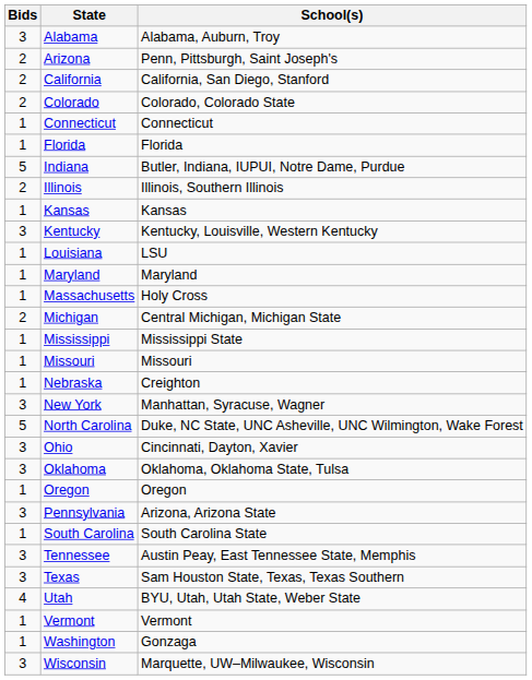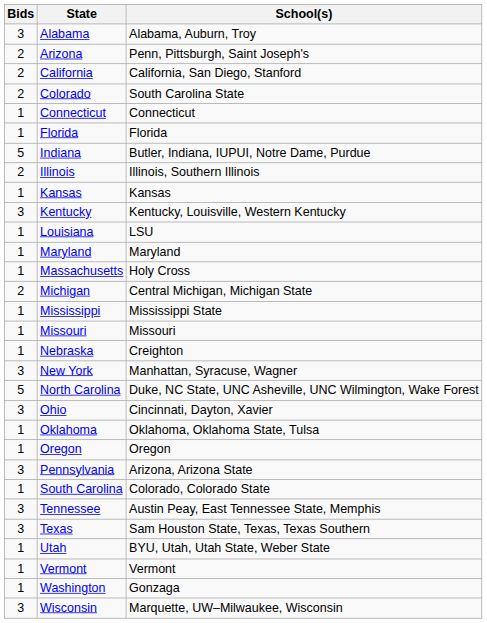 <table class="wikitable sortable">
 <tr>
 <th>Bids</th>
 <th>State</th>
 <th>School(s)</th>
 </tr>
 <tr>
 <td align="center">3</td>
 <td><a href='#'>Alabama</a></td>
 <td>Alabama, Auburn, Troy</td>
 </tr>
 <tr>
 <td align="center">2</td>
 <td><a href='#'>Arizona</a></td>
 <td>Penn, Pittsburgh, Saint Joseph's</td>
 </tr>
 <tr>
 <td align="center">2</td>
 <td><a href='#'>California</a></td>
 <td>California, San Diego, Stanford</td>
 </tr>
 <tr>
 <td align="center">2</td>
 <td><a href='#'>Colorado</a></td>
-<td>Colorado, Colorado State</td>
+<td>South Carolina State</td>
 </tr>
 <tr>
 <td align="center">1</td>
 <td><a href='#'>Connecticut</a></td>
 <td>Connecticut</td>
 </tr>
 <tr>
 <td align="center">1</td>
 <td><a href='#'>Florida</a></td>
 <td>Florida</td>
 </tr>
 <tr>
 <td align="center">5</td>
 <td><a href='#'>Indiana</a></td>
 <td>Butler, Indiana, IUPUI, Notre Dame, Purdue</td>
 </tr>
 <tr>
 <td align="center">2</td>
 <td><a href='#'>Illinois</a></td>
 <td>Illinois, Southern Illinois</td>
 </tr>
 <tr>
 <td align="center">1</td>
 <td><a href='#'>Kansas</a></td>
 <td>Kansas</td>
 </tr>
 <tr>
 <td align="center">3</td>
 <td><a href='#'>Kentucky</a></td>
 <td>Kentucky, Louisville, Western Kentucky</td>
 </tr>
 <tr>
 <td align="center">1</td>
 <td><a href='#'>Louisiana</a></td>
 <td>LSU</td>
 </tr>
 <tr>
 <td align="center">1</td>
 <td><a href='#'>Maryland</a></td>
 <td>Maryland</td>
 </tr>
 <tr>
 <td align="center">1</td>
 <td><a href='#'>Massachusetts</a></td>
 <td>Holy Cross</td>
 </tr>
 <tr>
 <td align="center">2</td>
 <td><a href='#'>Michigan</a></td>
 <td>Central Michigan, Michigan State</td>
 </tr>
 <tr>
 <td align="center">1</td>
 <td><a href='#'>Mississippi</a></td>
 <td>Mississippi State</td>
 </tr>
 <tr>
 <td align="center">1</td>
 <td><a href='#'>Missouri</a></td>
 <td>Missouri</td>
 </tr>
 <tr>
 <td align="center">1</td>
 <td><a href='#'>Nebraska</a></td>
 <td>Creighton</td>
 </tr>
 <tr>
 <td align="center">3</td>
 <td><a href='#'>New York</a></td>
 <td>Manhattan, Syracuse, Wagner</td>
 </tr>
 <tr>
 <td align="center">5</td>
 <td><a href='#'>North Carolina</a></td>
 <td>Duke, NC State, UNC Asheville, UNC Wilmington, Wake Forest</td>
 </tr>
 <tr>
 <td align="center">3</td>
 <td><a href='#'>Ohio</a></td>
 <td>Cincinnati, Dayton, Xavier</td>
 </tr>
 <tr>
-<td align="center">3</td>
+<td align="center">1</td>
 <td><a href='#'>Oklahoma</a></td>
 <td>Oklahoma, Oklahoma State, Tulsa</td>
 </tr>
 <tr>
 <td align="center">1</td>
 <td><a href='#'>Oregon</a></td>
 <td>Oregon</td>
 </tr>
 <tr>
 <td align="center">3</td>
 <td><a href='#'>Pennsylvania</a></td>
 <td>Arizona, Arizona State</td>
 </tr>
 <tr>
 <td align="center">1</td>
 <td><a href='#'>South Carolina</a></td>
-<td>South Carolina State</td>
+<td>Colorado, Colorado State</td>
 </tr>
 <tr>
 <td align="center">3</td>
 <td><a href='#'>Tennessee</a></td>
 <td>Austin Peay, East Tennessee State, Memphis</td>
 </tr>
 <tr>
 <td align="center">3</td>
 <td><a href='#'>Texas</a></td>
 <td>Sam Houston State, Texas, Texas Southern</td>
 </tr>
 <tr>
-<td align="center">4</td>
+<td align="center">1</td>
 <td><a href='#'>Utah</a></td>
 <td>BYU, Utah, Utah State, Weber State</td>
 </tr>
 <tr>
 <td align="center">1</td>
 <td><a href='#'>Vermont</a></td>
 <td>Vermont</td>
 </tr>
 <tr>
 <td align="center">1</td>
 <td><a href='#'>Washington</a></td>
 <td>Gonzaga</td>
 </tr>
 <tr>
 <td align="center">3</td>
 <td><a href='#'>Wisconsin</a></td>
 <td>Marquette, UW–Milwaukee, Wisconsin</td>
 </tr>
 </table>
